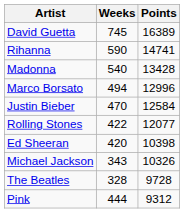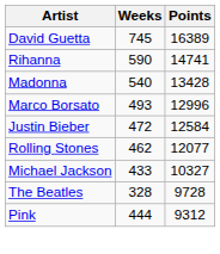 <table class="wikitable sortable" style="text-align:center;">
 <tr>
 <th>Artist</th>
 <th>Weeks</th>
 <th>Points </th>
 </tr>
 <tr>
 <td align="left"> <a href='#'>David Guetta</a></td>
 <td>745</td>
 <td>16389</td>
 </tr>
 <tr>
 <td align="left"> <a href='#'>Rihanna</a></td>
 <td>590</td>
 <td>14741</td>
 </tr>
 <tr>
 <td align="left"> <a href='#'>Madonna</a></td>
 <td>540</td>
 <td>13428</td>
 </tr>
 <tr>
 <td align="left"> <a href='#'>Marco Borsato</a></td>
-<td>494</td>
+<td>493</td>
 <td>12996</td>
 </tr>
 <tr>
 <td align="left"> <a href='#'>Justin Bieber</a></td>
-<td>470</td>
+<td>472</td>
 <td>12584</td>
 </tr>
 <tr>
 <td align="left"> <a href='#'>Rolling Stones</a></td>
-<td>422</td>
+<td>462</td>
 <td>12077</td>
 </tr>
 <tr>
-<td align="left"> <a href='#'>Ed Sheeran</a></td>
-<td>420</td>
-<td>10398</td>
-</tr>
-<tr>
 <td align="left"> <a href='#'>Michael Jackson</a></td>
-<td>343</td>
-<td>10326</td>
+<td>433</td>
+<td>10327</td>
 </tr>
 <tr>
 <td align="left"> <a href='#'>The Beatles</a></td>
 <td>328</td>
 <td>9728</td>
 </tr>
 <tr>
 <td align="left"> <a href='#'>Pink</a></td>
 <td>444</td>
 <td>9312</td>
 </tr>
 </table>
